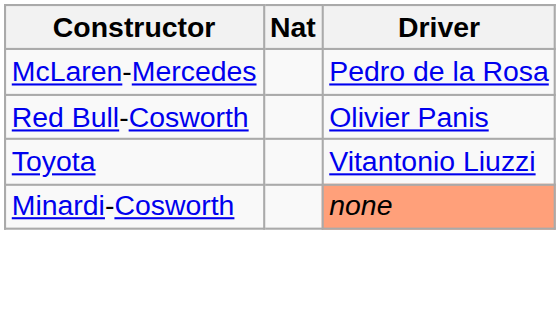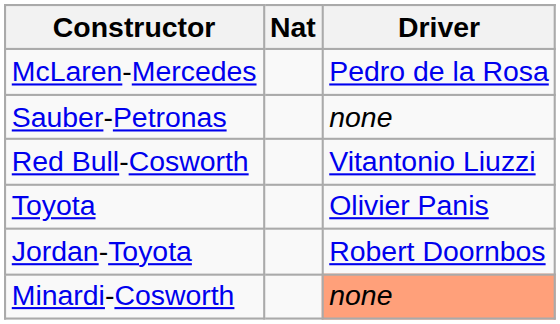 <table class="wikitable" style="font-size: 85%">
 <tr>
 <th>Constructor</th>
 <th>Nat</th>
 <th>Driver</th>
 </tr>
 <tr>
 <td><a href='#'>McLaren</a>-<a href='#'>Mercedes</a></td>
 <td></td>
 <td><a href='#'>Pedro de la Rosa</a></td>
 </tr>
 <tr>
+<td><a href='#'>Sauber</a>-<a href='#'>Petronas</a></td>
+<td></td>
+<td><em>none</em></td>
+</tr>
+<tr>
 <td><a href='#'>Red Bull</a>-<a href='#'>Cosworth</a></td>
+<td></td>
+<td><a href='#'>Vitantonio Liuzzi</a></td>
+</tr>
+<tr>
+<td><a href='#'>Toyota</a></td>
 <td></td>
 <td><a href='#'>Olivier Panis</a></td>
 </tr>
 <tr>
-<td><a href='#'>Toyota</a></td>
+<td><a href='#'>Jordan</a>-<a href='#'>Toyota</a></td>
 <td></td>
-<td><a href='#'>Vitantonio Liuzzi</a></td>
+<td><a href='#'>Robert Doornbos</a></td>
 </tr>
 <tr>
 <td><a href='#'>Minardi</a>-<a href='#'>Cosworth</a></td>
 <td></td>
 <td style="background: lightsalmon;"><em>none</em></td>
 </tr>
 </table>
